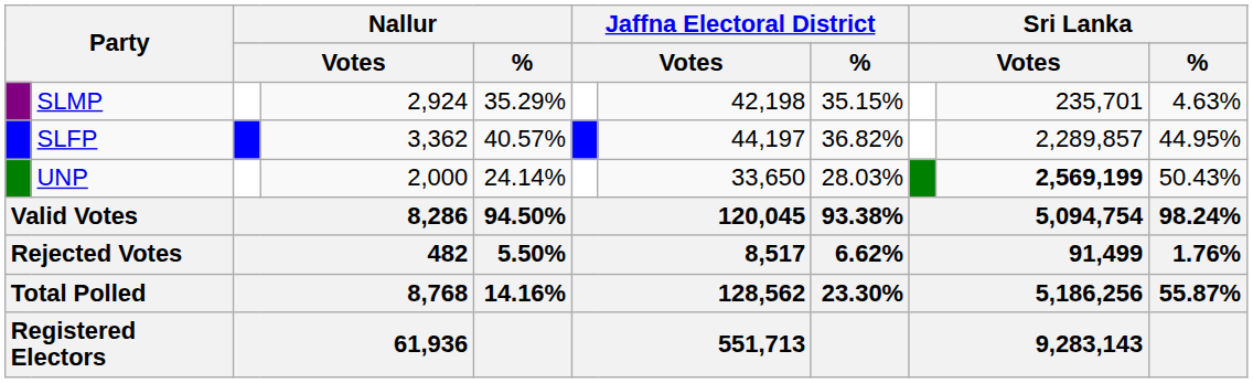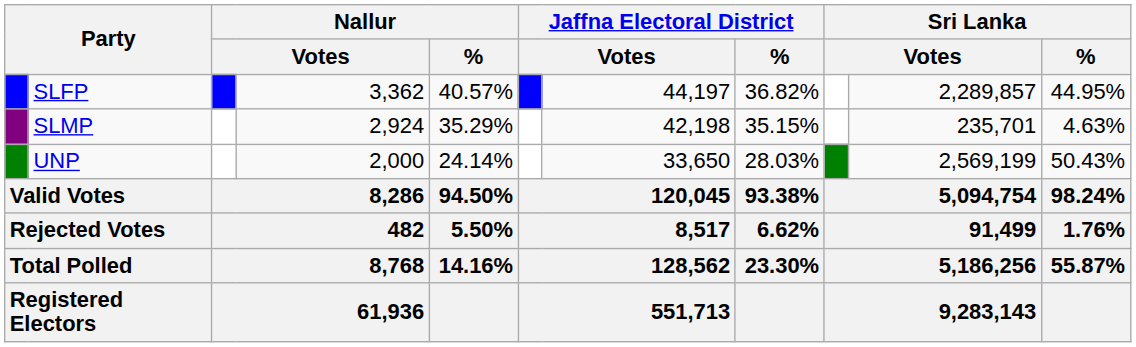 <table class="wikitable">
 <tr>
 <th colspan="2" width="144px"rowspan="2">Party</th>
 <th colspan="3" width="216px">Nallur</th>
 <th colspan="3" width="216px"><a href='#'>Jaffna Electoral District</a></th>
 <th colspan="3" width="216px">Sri Lanka</th>
 </tr>
 <tr>
 <th colspan="2" width="144px">Votes</th>
 <th>%</th>
 <th colspan="2" width="144px">Votes</th>
 <th>%</th>
 <th colspan="2" width="144px">Votes</th>
 <th>%</th>
 </tr>
 <tr>
+<td style="background-color:blue;" width="10px"></td>
+<td style="text-align:left;"><a href='#'>SLFP</a></td>
+<td style="background-color:blue;" width="10px"></td>
+<td style="text-align:right;">3,362</td>
+<td style="text-align:right;">40.57%</td>
+<td style="background-color:blue;" width="10px"></td>
+<td style="text-align:right;">44,197</td>
+<td style="text-align:right;">36.82%</td>
+<td style="background-color:white;" width="10px"></td>
+<td style="text-align:right;">2,289,857</td>
+<td style="text-align:right;">44.95%</td>
+</tr>
+<tr>
 <td style="background-color:purple;" width="10px"></td>
 <td style="text-align:left;"><a href='#'>SLMP</a></td>
 <td style="background-color:white;" width="10px"></td>
 <td style="text-align:right;">2,924</td>
 <td style="text-align:right;">35.29%</td>
 <td style="background-color:white;" width="10px"></td>
 <td style="text-align:right;">42,198</td>
 <td style="text-align:right;">35.15%</td>
 <td style="background-color:white;" width="10px"></td>
 <td style="text-align:right;">235,701</td>
 <td style="text-align:right;">4.63%</td>
 </tr>
 <tr>
-<td style="background-color:blue;" width="10px"></td>
-<td style="text-align:left;"><a href='#'>SLFP</a></td>
-<td style="background-color:blue;" width="10px"></td>
-<td style="text-align:right;">3,362</td>
-<td style="text-align:right;">40.57%</td>
-<td style="background-color:blue;" width="10px"></td>
-<td style="text-align:right;">44,197</td>
-<td style="text-align:right;">36.82%</td>
-<td style="background-color:white;" width="10px"></td>
-<td style="text-align:right;">2,289,857</td>
-<td style="text-align:right;">44.95%</td>
-</tr>
-<tr>
 <td style="background-color:green;" width="10px"></td>
 <td style="text-align:left;"><a href='#'>UNP</a></td>
 <td style="background-color:white;" width="10px"></td>
 <td style="text-align:right;">2,000</td>
 <td style="text-align:right;">24.14%</td>
 <td style="background-color:white;" width="10px"></td>
 <td style="text-align:right;">33,650</td>
 <td style="text-align:right;">28.03%</td>
 <td style="background-color:green;" width="10px"></td>
-<td style="text-align:right;"><strong>2,569,199</strong></td>
+<td style="text-align:right;">2,569,199</td>
 <td style="text-align:right;">50.43%</td>
 </tr>
 <tr>
 <th colspan="2" width="144px"style="text-align:left;">Valid Votes</th>
 <th style="text-align:right;"colspan="2" width="144px">8,286</th>
 <th style="text-align:right;">94.50%</th>
 <th style="text-align:right;"colspan="2" width="144px">120,045</th>
 <th style="text-align:right;">93.38%</th>
 <th style="text-align:right;"colspan="2" width="144px">5,094,754</th>
 <th style="text-align:right;">98.24%</th>
 </tr>
 <tr>
 <th colspan="2" width="144px"style="text-align:left;">Rejected Votes</th>
 <th style="text-align:right;"colspan="2" width="144px">482</th>
 <th style="text-align:right;">5.50%</th>
 <th style="text-align:right;"colspan="2" width="144px">8,517</th>
 <th style="text-align:right;">6.62%</th>
 <th style="text-align:right;"colspan="2" width="144px">91,499</th>
 <th style="text-align:right;">1.76%</th>
 </tr>
 <tr>
 <th colspan="2" width="144px"style="text-align:left;">Total Polled</th>
 <th style="text-align:right;"colspan="2" width="144px">8,768</th>
 <th style="text-align:right;">14.16%</th>
 <th style="text-align:right;"colspan="2" width="144px">128,562</th>
 <th style="text-align:right;">23.30%</th>
 <th style="text-align:right;"colspan="2" width="144px">5,186,256</th>
 <th style="text-align:right;">55.87%</th>
 </tr>
 <tr>
 <th colspan="2" width="144px"style="text-align:left;">Registered Electors</th>
 <th style="text-align:right;"colspan="2" width="144px">61,936</th>
 <th></th>
 <th style="text-align:right;"colspan="2" width="144px">551,713</th>
 <th></th>
 <th style="text-align:right;"colspan="2" width="144px">9,283,143</th>
 <th></th>
 </tr>
 </table>
